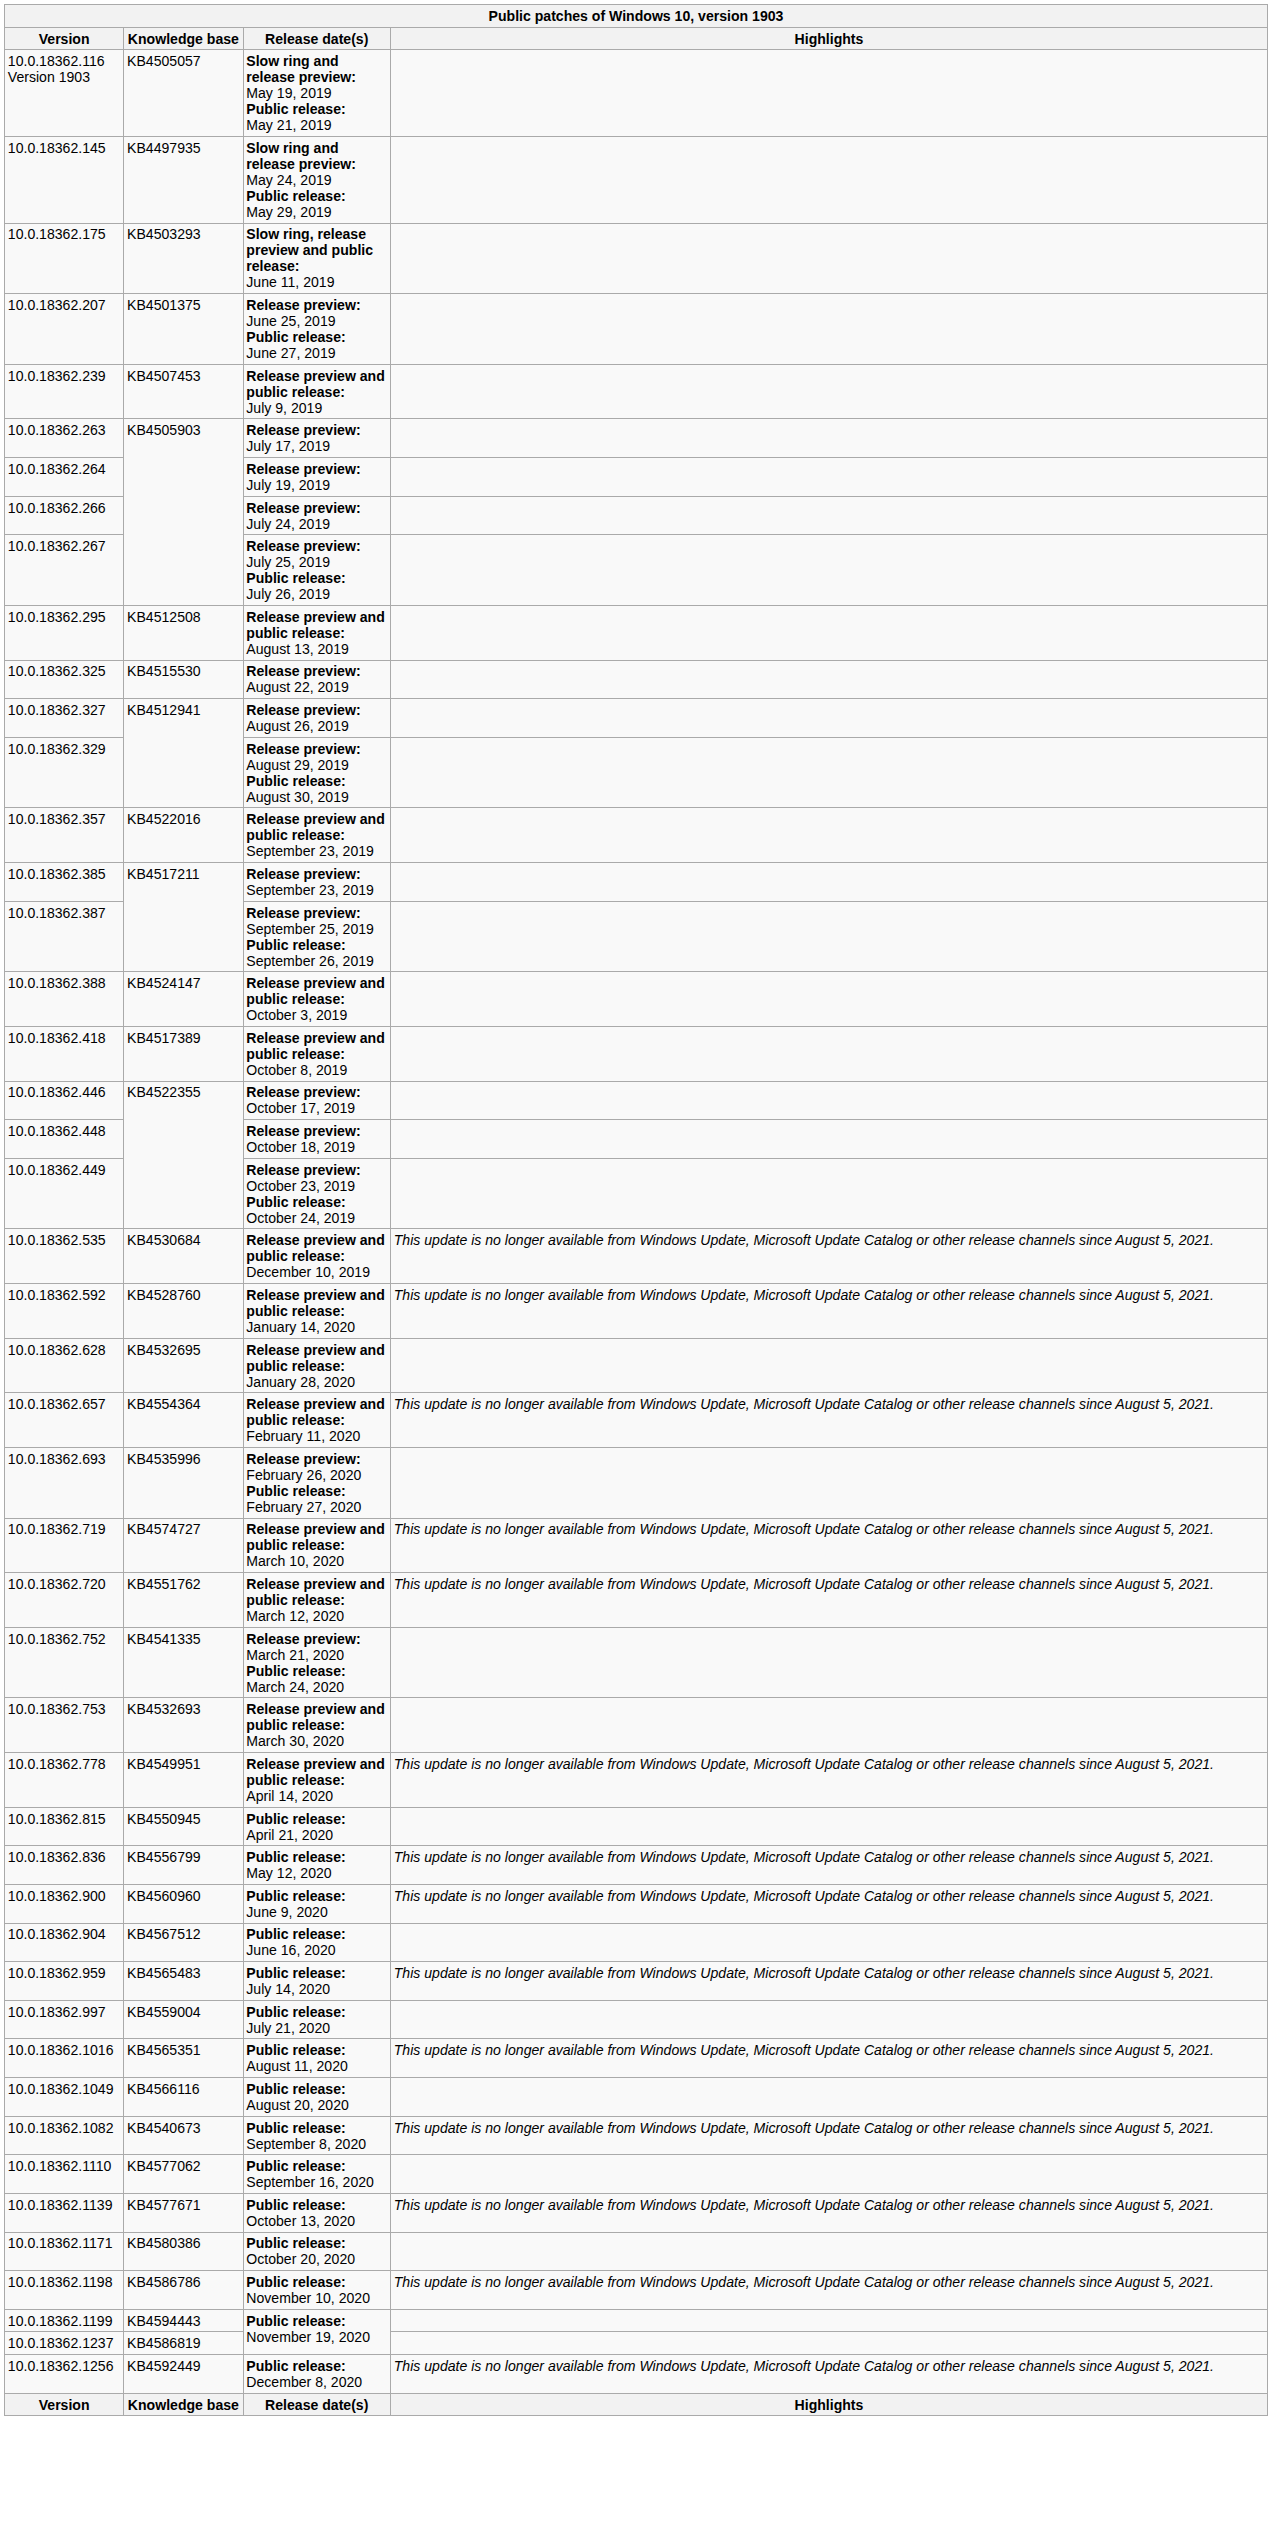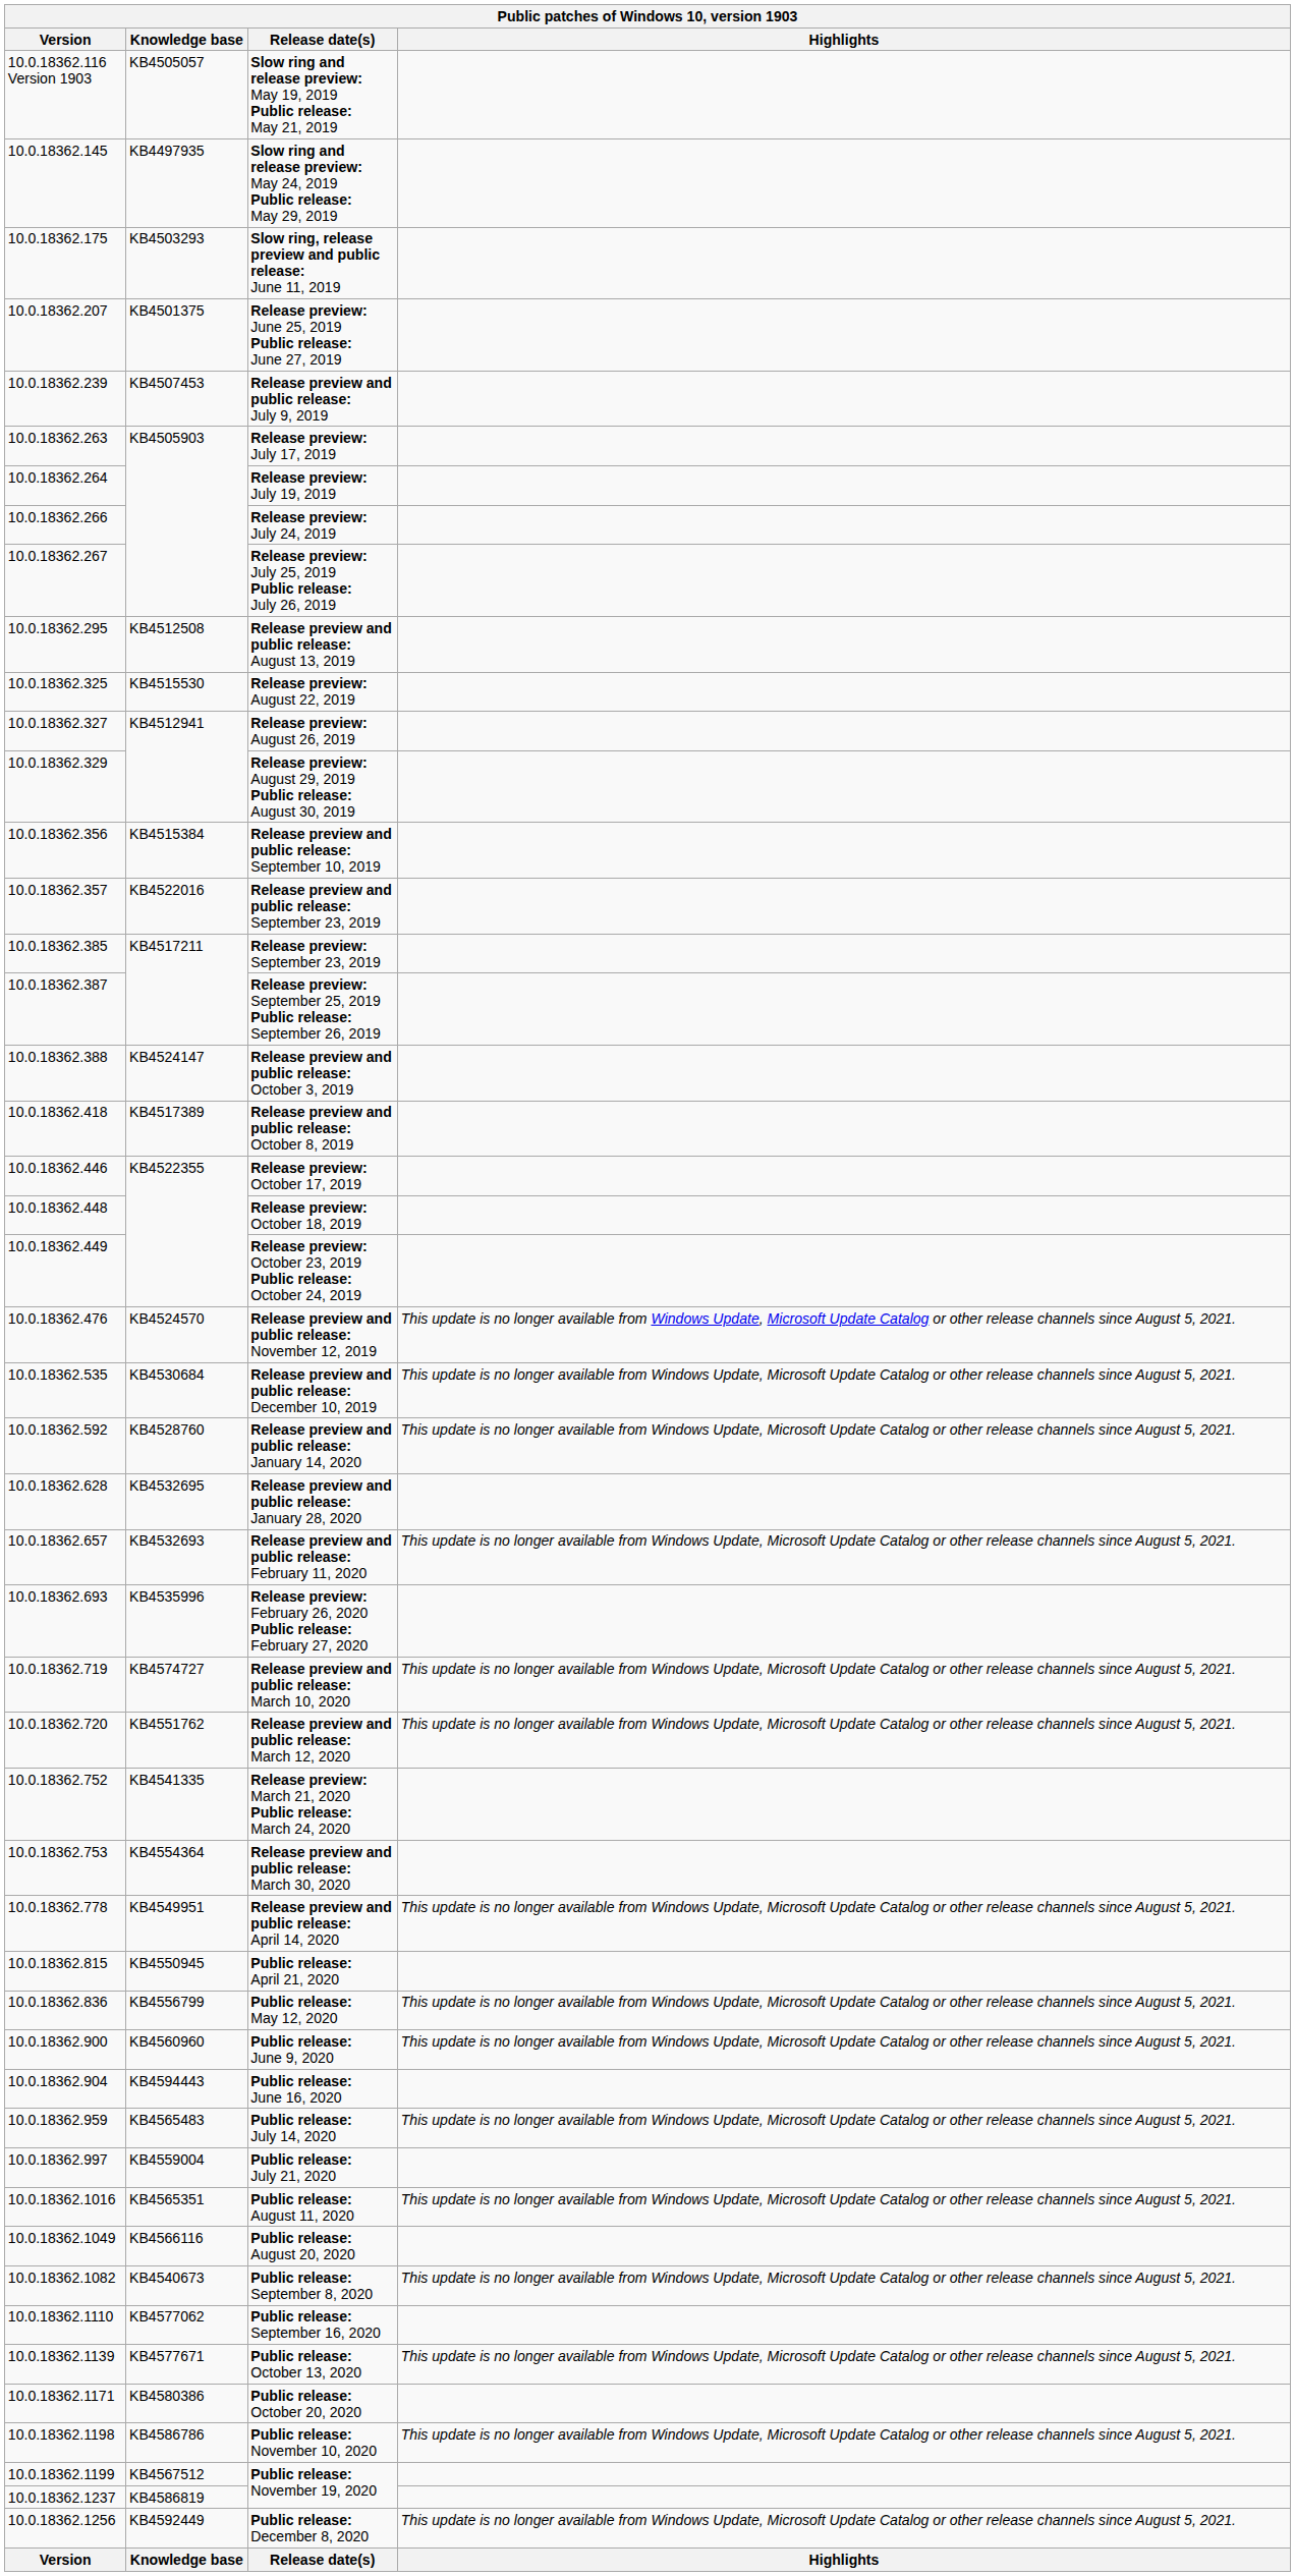 <table class="wikitable mw-collapsible mw-collapsed" style=width:100%;font-size:88%>
 <tr>
 <th colspan=4 style=text-align:center>Public patches of Windows 10, version 1903</th>
 </tr>
 <tr>
 <th scope=col style=width:8em;text-align:center>Version</th>
 <th scope=col style=width:8em;text-align:center>Knowledge base</th>
 <th scope=col style=width:10em;text-align:center>Release date(s)</th>
 <th scope=col style=text-align:center>Highlights</th>
 </tr>
 <tr valign=top>
 <td>10.0.18362.116<br>Version 1903<br></td>
 <td>KB4505057</td>
 <td><strong>Slow ring and release preview:</strong><br>May 19, 2019<br><strong>Public release:</strong><br>May 21, 2019</td>
 <td></td>
 </tr>
 <tr valign=top>
 <td>10.0.18362.145<br></td>
 <td>KB4497935</td>
 <td><strong>Slow ring and release preview:</strong><br>May 24, 2019<br><strong>Public release:</strong><br>May 29, 2019</td>
 <td></td>
 </tr>
 <tr valign=top>
 <td>10.0.18362.175<br></td>
 <td>KB4503293</td>
 <td><strong>Slow ring, release preview and public release:</strong><br>June 11, 2019</td>
 <td></td>
 </tr>
 <tr valign=top>
 <td>10.0.18362.207<br></td>
 <td>KB4501375</td>
 <td><strong>Release preview:</strong><br>June 25, 2019<br><strong>Public release:</strong><br>June 27, 2019</td>
 <td></td>
 </tr>
 <tr valign=top>
 <td>10.0.18362.239<br></td>
 <td>KB4507453</td>
 <td><strong>Release preview and public release:</strong><br>July 9, 2019</td>
 <td></td>
 </tr>
 <tr valign=top>
 <td>10.0.18362.263<br></td>
 <td rowspan=4>KB4505903</td>
 <td><strong>Release preview:</strong><br>July 17, 2019</td>
 <td></td>
 </tr>
 <tr valign=top>
 <td>10.0.18362.264<br></td>
 <td><strong>Release preview:</strong><br>July 19, 2019</td>
 <td></td>
 </tr>
 <tr valign=top>
 <td>10.0.18362.266<br></td>
 <td><strong>Release preview:</strong><br>July 24, 2019</td>
 <td></td>
 </tr>
 <tr valign=top>
 <td>10.0.18362.267<br></td>
 <td><strong>Release preview:</strong><br>July 25, 2019<br><strong>Public release:</strong><br>July 26, 2019</td>
 <td></td>
 </tr>
 <tr valign=top>
 <td>10.0.18362.295<br></td>
 <td>KB4512508</td>
 <td><strong>Release preview and public release:</strong><br>August 13, 2019</td>
 <td></td>
 </tr>
 <tr valign=top>
 <td>10.0.18362.325<br></td>
 <td>KB4515530</td>
 <td><strong>Release preview:</strong><br>August 22, 2019</td>
 <td></td>
 </tr>
 <tr valign=top>
 <td>10.0.18362.327<br></td>
 <td rowspan=2>KB4512941</td>
 <td><strong>Release preview:</strong><br>August 26, 2019</td>
 <td></td>
 </tr>
 <tr valign=top>
 <td>10.0.18362.329<br></td>
 <td><strong>Release preview:</strong><br>August 29, 2019<br><strong>Public release:</strong><br>August 30, 2019</td>
 <td></td>
 </tr>
 <tr valign=top>
+<td>10.0.18362.356<br></td>
+<td>KB4515384</td>
+<td><strong>Release preview and public release:</strong><br>September 10, 2019</td>
+<td></td>
+</tr>
+<tr valign=top>
 <td>10.0.18362.357<br></td>
 <td>KB4522016</td>
 <td><strong>Release preview and public release:</strong><br>September 23, 2019</td>
 <td></td>
 </tr>
 <tr valign=top>
 <td>10.0.18362.385<br></td>
 <td rowspan=2>KB4517211</td>
 <td><strong>Release preview:</strong><br>September 23, 2019</td>
 <td></td>
 </tr>
 <tr valign=top>
 <td>10.0.18362.387<br></td>
 <td><strong>Release preview:</strong><br>September 25, 2019<br><strong>Public release:</strong><br>September 26, 2019</td>
 <td></td>
 </tr>
 <tr valign=top>
 <td>10.0.18362.388<br></td>
 <td>KB4524147</td>
 <td><strong>Release preview and public release:</strong><br>October 3, 2019</td>
 <td></td>
 </tr>
 <tr valign=top>
 <td>10.0.18362.418<br></td>
 <td>KB4517389</td>
 <td><strong>Release preview and public release:</strong><br>October 8, 2019</td>
 <td></td>
 </tr>
 <tr valign=top>
 <td>10.0.18362.446<br></td>
 <td rowspan=3>KB4522355</td>
 <td><strong>Release preview:</strong><br>October 17, 2019</td>
 <td></td>
 </tr>
 <tr valign=top>
 <td>10.0.18362.448<br></td>
 <td><strong>Release preview:</strong><br>October 18, 2019</td>
 <td></td>
 </tr>
 <tr valign=top>
 <td>10.0.18362.449<br></td>
 <td><strong>Release preview:</strong><br>October 23, 2019<br><strong>Public release:</strong><br>October 24, 2019</td>
 <td></td>
 </tr>
 <tr valign=top>
+<td>10.0.18362.476<br></td>
+<td>KB4524570</td>
+<td><strong>Release preview and public release:</strong><br>November 12, 2019</td>
+<td><em>This update is no longer available from <a href='#'>Windows Update</a>, <a href='#'>Microsoft Update Catalog</a> or other release channels since August 5, 2021.</em></td>
+</tr>
+<tr valign=top>
 <td>10.0.18362.535<br></td>
 <td>KB4530684</td>
 <td><strong>Release preview and public release:</strong><br>December 10, 2019</td>
 <td><em>This update is no longer available from Windows Update, Microsoft Update Catalog or other release channels since August 5, 2021.</em></td>
 </tr>
 <tr valign=top>
 <td>10.0.18362.592<br></td>
 <td>KB4528760</td>
 <td><strong>Release preview and public release:</strong><br>January 14, 2020</td>
 <td><em>This update is no longer available from Windows Update, Microsoft Update Catalog or other release channels since August 5, 2021.</em></td>
 </tr>
 <tr valign=top>
 <td>10.0.18362.628<br></td>
 <td>KB4532695</td>
 <td><strong>Release preview and public release:</strong><br>January 28, 2020</td>
 <td></td>
 </tr>
 <tr valign=top>
 <td>10.0.18362.657<br></td>
-<td>KB4554364</td>
+<td>KB4532693</td>
 <td><strong>Release preview and public release:</strong><br>February 11, 2020</td>
 <td><em>This update is no longer available from Windows Update, Microsoft Update Catalog or other release channels since August 5, 2021.</em></td>
 </tr>
 <tr valign=top>
 <td>10.0.18362.693<br></td>
 <td>KB4535996</td>
 <td><strong>Release preview:</strong><br>February 26, 2020<br><strong>Public release:</strong><br>February 27, 2020</td>
 <td></td>
 </tr>
 <tr valign=top>
 <td>10.0.18362.719<br></td>
 <td>KB4574727</td>
 <td><strong>Release preview and public release:</strong><br>March 10, 2020</td>
 <td><em>This update is no longer available from Windows Update, Microsoft Update Catalog or other release channels since August 5, 2021.</em></td>
 </tr>
 <tr valign=top>
 <td>10.0.18362.720<br></td>
 <td>KB4551762</td>
 <td><strong>Release preview and public release:</strong><br>March 12, 2020</td>
 <td><em>This update is no longer available from Windows Update, Microsoft Update Catalog or other release channels since August 5, 2021.</em></td>
 </tr>
 <tr valign=top>
 <td>10.0.18362.752<br></td>
 <td>KB4541335</td>
 <td><strong>Release preview:</strong><br>March 21, 2020<br><strong>Public release:</strong><br>March 24, 2020</td>
 <td></td>
 </tr>
 <tr valign=top>
 <td>10.0.18362.753<br></td>
-<td>KB4532693</td>
+<td>KB4554364</td>
 <td><strong>Release preview and public release:</strong><br>March 30, 2020</td>
 <td></td>
 </tr>
 <tr valign=top>
 <td>10.0.18362.778<br></td>
 <td>KB4549951</td>
 <td><strong>Release preview and public release:</strong><br>April 14, 2020</td>
 <td><em>This update is no longer available from Windows Update, Microsoft Update Catalog or other release channels since August 5, 2021.</em></td>
 </tr>
 <tr valign=top>
 <td>10.0.18362.815<br></td>
 <td>KB4550945</td>
 <td><strong>Public release:</strong><br>April 21, 2020</td>
 <td></td>
 </tr>
 <tr valign=top>
 <td>10.0.18362.836<br></td>
 <td>KB4556799</td>
 <td><strong>Public release:</strong><br>May 12, 2020</td>
 <td><em>This update is no longer available from Windows Update, Microsoft Update Catalog or other release channels since August 5, 2021.</em></td>
 </tr>
 <tr valign=top>
 <td>10.0.18362.900<br></td>
 <td>KB4560960</td>
 <td><strong>Public release:</strong><br>June 9, 2020</td>
 <td><em>This update is no longer available from Windows Update, Microsoft Update Catalog or other release channels since August 5, 2021.</em></td>
 </tr>
 <tr valign=top>
 <td>10.0.18362.904<br></td>
-<td>KB4567512</td>
+<td>KB4594443</td>
 <td><strong>Public release:</strong><br>June 16, 2020</td>
 <td></td>
 </tr>
 <tr valign=top>
 <td>10.0.18362.959<br></td>
 <td>KB4565483</td>
 <td><strong>Public release:</strong><br>July 14, 2020</td>
 <td><em>This update is no longer available from Windows Update, Microsoft Update Catalog or other release channels since August 5, 2021.</em></td>
 </tr>
 <tr valign=top>
 <td>10.0.18362.997<br></td>
 <td>KB4559004</td>
 <td><strong>Public release:</strong><br>July 21, 2020</td>
 <td></td>
 </tr>
 <tr valign=top>
 <td>10.0.18362.1016<br></td>
 <td>KB4565351</td>
 <td><strong>Public release:</strong><br>August 11, 2020</td>
 <td><em>This update is no longer available from Windows Update, Microsoft Update Catalog or other release channels since August 5, 2021.</em></td>
 </tr>
 <tr valign=top>
 <td>10.0.18362.1049<br></td>
 <td>KB4566116</td>
 <td><strong>Public release:</strong><br>August 20, 2020</td>
 <td></td>
 </tr>
 <tr valign=top>
 <td>10.0.18362.1082<br></td>
 <td>KB4540673</td>
 <td><strong>Public release:</strong><br>September 8, 2020</td>
 <td><em>This update is no longer available from Windows Update, Microsoft Update Catalog or other release channels since August 5, 2021.</em></td>
 </tr>
 <tr valign=top>
 <td>10.0.18362.1110<br></td>
 <td>KB4577062</td>
 <td><strong>Public release:</strong><br>September 16, 2020</td>
 <td></td>
 </tr>
 <tr valign=top>
 <td>10.0.18362.1139<br></td>
 <td>KB4577671</td>
 <td><strong>Public release:</strong><br>October 13, 2020</td>
 <td><em>This update is no longer available from Windows Update, Microsoft Update Catalog or other release channels since August 5, 2021.</em></td>
 </tr>
 <tr valign=top>
 <td>10.0.18362.1171<br></td>
 <td>KB4580386</td>
 <td><strong>Public release:</strong><br>October 20, 2020</td>
 <td></td>
 </tr>
 <tr valign=top>
 <td>10.0.18362.1198<br></td>
 <td>KB4586786</td>
 <td><strong>Public release:</strong><br>November 10, 2020</td>
 <td><em>This update is no longer available from Windows Update, Microsoft Update Catalog or other release channels since August 5, 2021.</em></td>
 </tr>
 <tr valign=top>
 <td>10.0.18362.1199<br></td>
-<td>KB4594443</td>
+<td>KB4567512</td>
 <td rowspan=2><strong>Public release:</strong><br>November 19, 2020</td>
 <td></td>
 </tr>
 <tr valign=top>
 <td>10.0.18362.1237<br></td>
 <td>KB4586819</td>
 <td></td>
 </tr>
 <tr valign=top>
 <td>10.0.18362.1256<br></td>
 <td>KB4592449</td>
 <td><strong>Public release:</strong><br>December 8, 2020</td>
 <td><em>This update is no longer available from Windows Update, Microsoft Update Catalog or other release channels since August 5, 2021.</em></td>
 </tr>
 <tr>
 <th>Version</th>
 <th>Knowledge base</th>
 <th>Release date(s)</th>
 <th>Highlights</th>
 </tr>
 </table>
